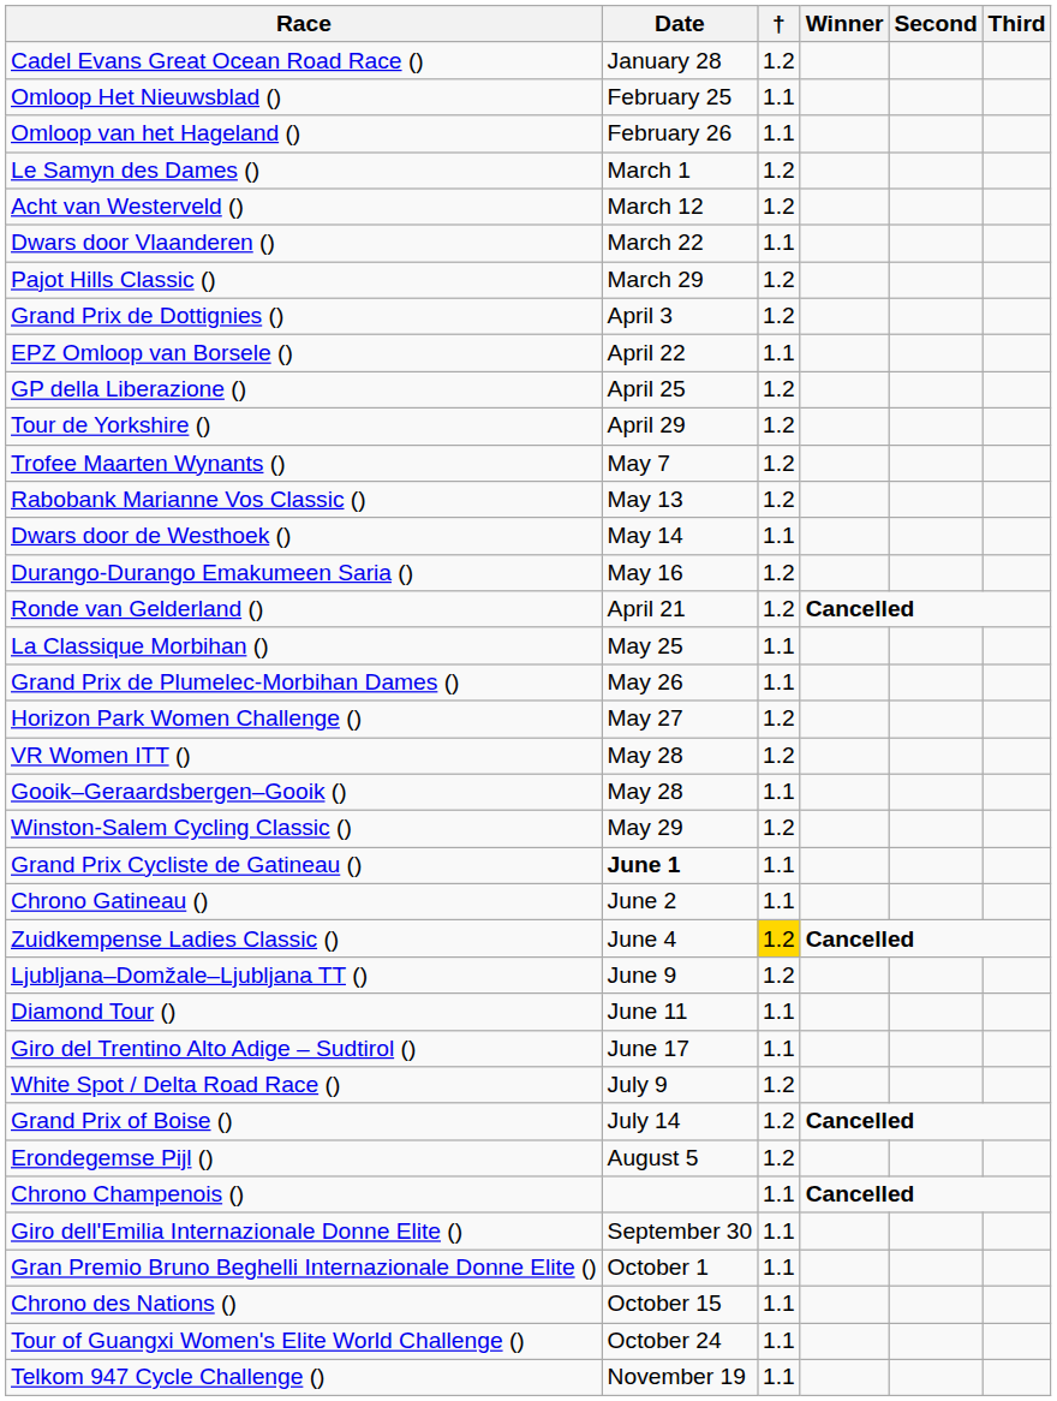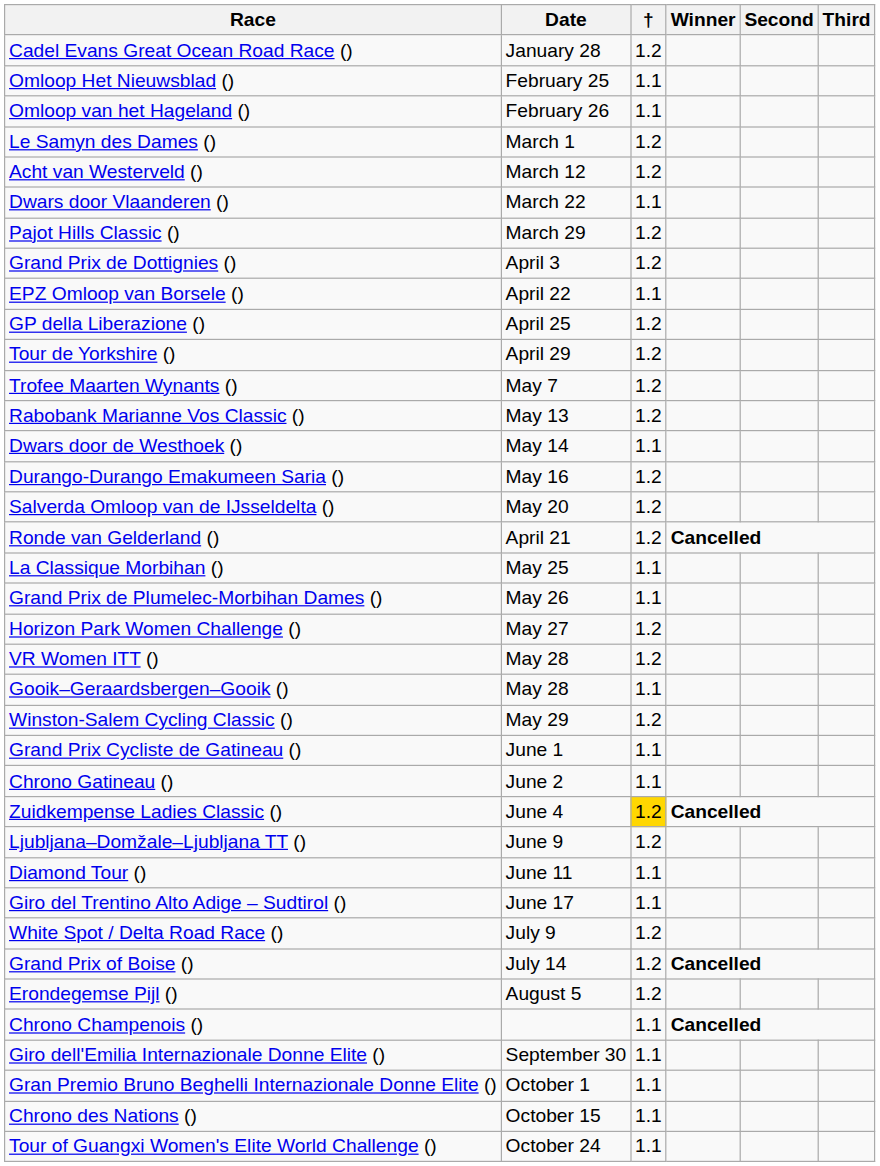 <table class="wikitable sortable">
 <tr>
 <th>Race</th>
 <th>Date</th>
 <th> †</th>
 <th>Winner</th>
 <th>Second</th>
 <th>Third</th>
 </tr>
 <tr>
 <td> <a href='#'>Cadel Evans Great Ocean Road Race</a> ()</td>
 <td>January 28</td>
 <td>1.2</td>
 <td></td>
 <td></td>
 <td></td>
 </tr>
 <tr>
 <td> <a href='#'>Omloop Het Nieuwsblad</a> ()</td>
 <td>February 25</td>
 <td>1.1</td>
 <td></td>
 <td></td>
 <td></td>
 </tr>
 <tr>
 <td> <a href='#'>Omloop van het Hageland</a> ()</td>
 <td>February 26</td>
 <td>1.1</td>
 <td></td>
 <td></td>
 <td></td>
 </tr>
 <tr>
 <td> <a href='#'>Le Samyn des Dames</a> ()</td>
 <td>March 1</td>
 <td>1.2</td>
 <td></td>
 <td></td>
 <td></td>
 </tr>
 <tr>
 <td> <a href='#'>Acht van Westerveld</a> ()</td>
 <td>March 12</td>
 <td>1.2</td>
 <td></td>
 <td></td>
 <td></td>
 </tr>
 <tr>
 <td> <a href='#'>Dwars door Vlaanderen</a> ()</td>
 <td>March 22</td>
 <td>1.1</td>
 <td></td>
 <td></td>
 <td></td>
 </tr>
 <tr>
 <td> <a href='#'>Pajot Hills Classic</a> ()</td>
 <td>March 29</td>
 <td>1.2</td>
 <td></td>
 <td></td>
 <td></td>
 </tr>
 <tr>
 <td> <a href='#'>Grand Prix de Dottignies</a> ()</td>
 <td>April 3</td>
 <td>1.2</td>
 <td></td>
 <td></td>
 <td></td>
 </tr>
 <tr>
 <td> <a href='#'>EPZ Omloop van Borsele</a> ()</td>
 <td>April 22</td>
 <td>1.1</td>
 <td></td>
 <td></td>
 <td></td>
 </tr>
 <tr>
 <td> <a href='#'>GP della Liberazione</a> ()</td>
 <td>April 25</td>
 <td>1.2</td>
 <td></td>
 <td></td>
 <td></td>
 </tr>
 <tr>
 <td> <a href='#'>Tour de Yorkshire</a> ()</td>
 <td>April 29</td>
 <td>1.2</td>
 <td></td>
 <td></td>
 <td></td>
 </tr>
 <tr>
 <td> <a href='#'>Trofee Maarten Wynants</a> ()</td>
 <td>May 7</td>
 <td>1.2</td>
 <td></td>
 <td></td>
 <td></td>
 </tr>
 <tr>
 <td> <a href='#'>Rabobank Marianne Vos Classic</a> ()</td>
 <td>May 13</td>
 <td>1.2</td>
 <td></td>
 <td></td>
 <td></td>
 </tr>
 <tr>
 <td> <a href='#'>Dwars door de Westhoek</a> ()</td>
 <td>May 14</td>
 <td>1.1</td>
 <td></td>
 <td></td>
 <td></td>
 </tr>
 <tr>
 <td> <a href='#'>Durango-Durango Emakumeen Saria</a> ()</td>
 <td>May 16</td>
 <td>1.2</td>
 <td></td>
 <td></td>
 <td></td>
 </tr>
 <tr>
+<td> <a href='#'>Salverda Omloop van de IJsseldelta</a> ()</td>
+<td>May 20</td>
+<td>1.2</td>
+<td></td>
+<td></td>
+<td></td>
+</tr>
+<tr>
 <td> <a href='#'>Ronde van Gelderland</a> ()</td>
 <td>April 21</td>
 <td>1.2</td>
 <td colspan=3><strong>Cancelled</strong></td>
 </tr>
 <tr>
 <td> <a href='#'>La Classique Morbihan</a> ()</td>
 <td>May 25</td>
 <td>1.1</td>
 <td></td>
 <td></td>
 <td></td>
 </tr>
 <tr>
 <td> <a href='#'>Grand Prix de Plumelec-Morbihan Dames</a> ()</td>
 <td>May 26</td>
 <td>1.1</td>
 <td></td>
 <td></td>
 <td></td>
 </tr>
 <tr>
 <td> <a href='#'>Horizon Park Women Challenge</a> ()</td>
 <td>May 27</td>
 <td>1.2</td>
 <td></td>
 <td></td>
 <td></td>
 </tr>
 <tr>
 <td> <a href='#'>VR Women ITT</a> ()</td>
 <td>May 28</td>
 <td>1.2 </td>
 <td></td>
 <td></td>
 <td></td>
 </tr>
 <tr>
 <td> <a href='#'>Gooik–Geraardsbergen–Gooik</a> ()</td>
 <td>May 28</td>
 <td>1.1</td>
 <td></td>
 <td></td>
 <td></td>
 </tr>
 <tr>
 <td> <a href='#'>Winston-Salem Cycling Classic</a> ()</td>
 <td>May 29</td>
 <td>1.2</td>
 <td></td>
 <td></td>
 <td></td>
 </tr>
 <tr>
 <td> <a href='#'>Grand Prix Cycliste de Gatineau</a> ()</td>
-<td><strong>June 1</strong></td>
+<td>June 1</td>
 <td>1.1</td>
 <td></td>
 <td></td>
 <td></td>
 </tr>
 <tr>
 <td> <a href='#'>Chrono Gatineau</a> ()</td>
 <td>June 2</td>
 <td>1.1 </td>
 <td></td>
 <td></td>
 <td></td>
 </tr>
 <tr>
 <td> <a href='#'>Zuidkempense Ladies Classic</a> ()</td>
 <td>June 4</td>
 <td style="background: gold;">1.2</td>
 <td colspan=3><strong>Cancelled</strong></td>
 </tr>
 <tr>
 <td> <a href='#'>Ljubljana–Domžale–Ljubljana TT</a> ()</td>
 <td>June 9</td>
 <td>1.2 </td>
 <td></td>
 <td></td>
 <td></td>
 </tr>
 <tr>
 <td> <a href='#'>Diamond Tour</a> ()</td>
 <td>June 11</td>
 <td>1.1</td>
 <td></td>
 <td></td>
 <td></td>
 </tr>
 <tr>
 <td> <a href='#'>Giro del Trentino Alto Adige – Sudtirol</a> ()</td>
 <td>June 17</td>
 <td>1.1</td>
 <td></td>
 <td></td>
 <td></td>
 </tr>
 <tr>
 <td> <a href='#'>White Spot / Delta Road Race</a> ()</td>
 <td>July 9</td>
 <td>1.2</td>
 <td></td>
 <td></td>
 <td></td>
 </tr>
 <tr>
 <td> <a href='#'>Grand Prix of Boise</a> ()</td>
 <td>July 14</td>
 <td>1.2</td>
 <td colspan=3><strong>Cancelled</strong></td>
 </tr>
 <tr>
 <td> <a href='#'>Erondegemse Pijl</a> ()</td>
 <td>August 5</td>
 <td>1.2</td>
 <td></td>
 <td></td>
 <td></td>
 </tr>
 <tr>
 <td> <a href='#'>Chrono Champenois</a> ()</td>
 <td></td>
 <td>1.1 </td>
 <td colspan=3><strong>Cancelled</strong></td>
 </tr>
 <tr>
 <td> <a href='#'>Giro dell'Emilia Internazionale Donne Elite</a> ()</td>
 <td>September 30</td>
 <td>1.1</td>
 <td></td>
 <td></td>
 <td></td>
 </tr>
 <tr>
 <td> <a href='#'>Gran Premio Bruno Beghelli Internazionale Donne Elite</a> ()</td>
 <td>October 1</td>
 <td>1.1</td>
 <td></td>
 <td></td>
 <td></td>
 </tr>
 <tr>
 <td> <a href='#'>Chrono des Nations</a> ()</td>
 <td>October 15</td>
 <td>1.1</td>
 <td></td>
 <td></td>
 <td></td>
 </tr>
 <tr>
 <td> <a href='#'>Tour of Guangxi Women's Elite World Challenge</a> ()</td>
 <td>October 24</td>
 <td>1.1</td>
 <td></td>
 <td></td>
 <td></td>
 </tr>
-<tr>
-<td> <a href='#'>Telkom 947 Cycle Challenge</a> ()</td>
-<td>November 19</td>
-<td>1.1</td>
-<td></td>
-<td></td>
-<td></td>
-</tr>
 </table>
